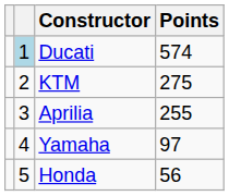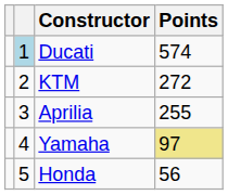 <table class="wikitable" style="font-size: 95%;">
 <tr>
 <th></th>
 <th></th>
 <th>Constructor</th>
 <th>Points</th>
 </tr>
 <tr>
 <td></td>
 <td align=center style="background: lightblue;">1</td>
 <td> <a href='#'>Ducati</a></td>
 <td align=left>574</td>
 </tr>
 <tr>
 <td></td>
 <td align=center>2</td>
 <td> <a href='#'>KTM</a></td>
-<td align=left>275</td>
+<td align=left>272</td>
 </tr>
 <tr>
 <td></td>
 <td align=center>3</td>
 <td> <a href='#'>Aprilia</a></td>
 <td align=left>255</td>
 </tr>
 <tr>
 <td></td>
 <td align=center>4</td>
 <td> <a href='#'>Yamaha</a></td>
-<td align=left>97</td>
+<td align=left style="background: khaki;">97</td>
 </tr>
 <tr>
 <td></td>
 <td align=center>5</td>
 <td> <a href='#'>Honda</a></td>
 <td align=left>56</td>
 </tr>
 </table>
